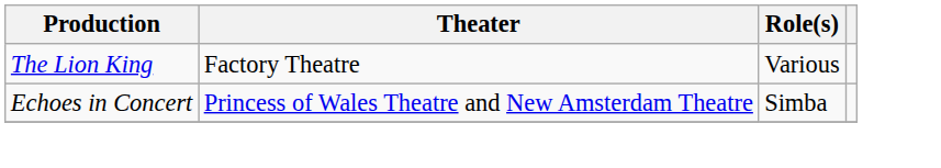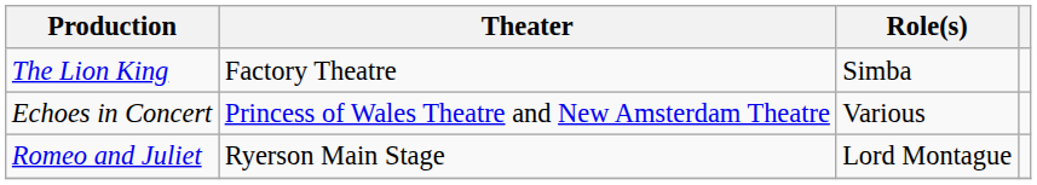 <table class="wikitable plainrowheaders unsortable">
 <tr>
 <th scope="col">Production</th>
 <th scope="col">Theater</th>
 <th scope="col">Role(s)</th>
 <th scope="col" class="unsortable"></th>
 </tr>
 <tr>
 <td><em><a href='#'>The Lion King</a></em></td>
 <td>Factory Theatre</td>
-<td>Various</td>
+<td>Simba</td>
 <td style="text-align:center;"></td>
 </tr>
 <tr>
 <td><em>Echoes in Concert</em></td>
 <td><a href='#'>Princess of Wales Theatre</a> and <a href='#'>New Amsterdam Theatre</a></td>
-<td>Simba</td>
+<td>Various</td>
+<td style="text-align:center;"></td>
+</tr>
+<tr>
+<td><em><a href='#'>Romeo and Juliet</a></em></td>
+<td>Ryerson Main Stage</td>
+<td>Lord Montague</td>
 <td style="text-align:center;"></td>
 </tr>
 <tr>
 </tr>
 </table>
